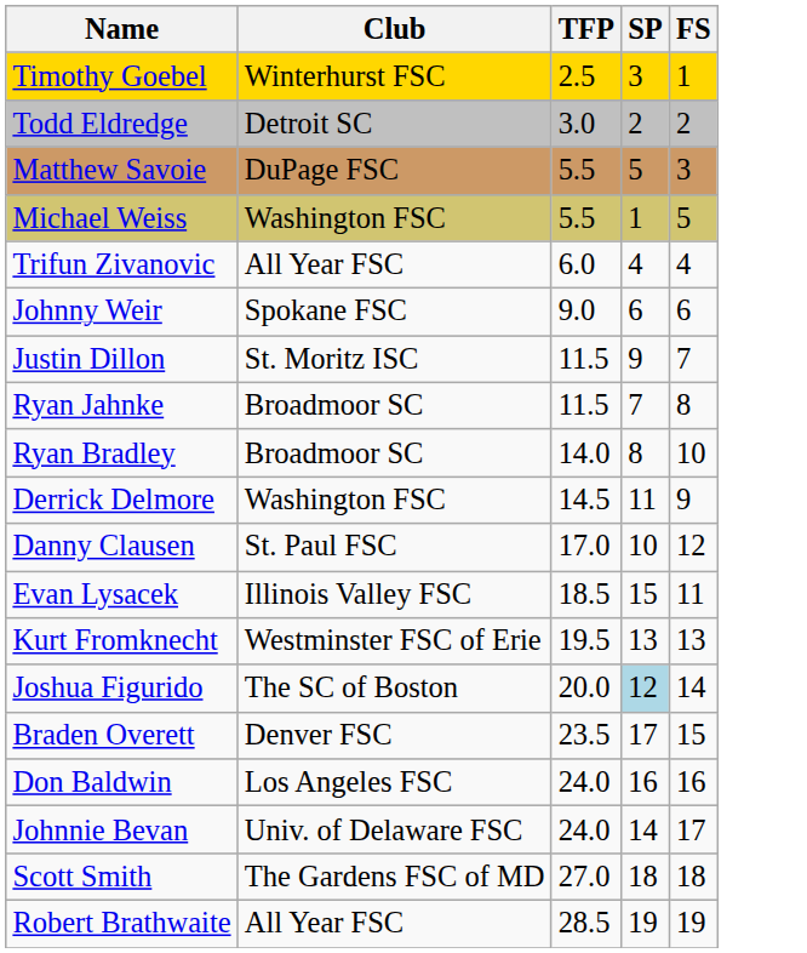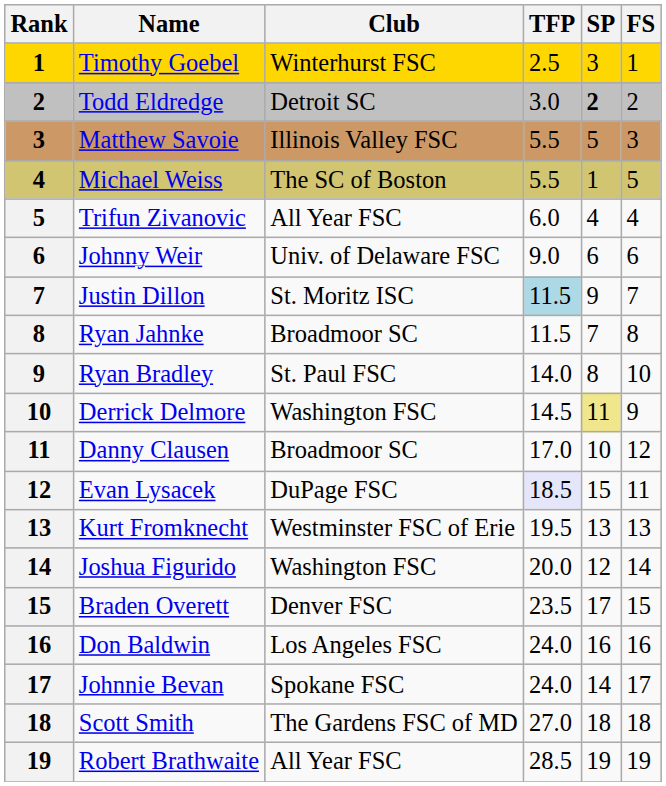 <table class="wikitable">
 <tr>
+<th>Rank</th>
 <th>Name</th>
 <th>Club</th>
 <th>TFP</th>
 <th>SP</th>
 <th>FS</th>
 </tr>
 <tr bgcolor="gold">
+<td align="center"><strong>1</strong></td>
 <td><a href='#'>Timothy Goebel</a></td>
 <td>Winterhurst FSC</td>
 <td>2.5</td>
 <td>3</td>
 <td>1</td>
 </tr>
 <tr bgcolor="silver">
+<td align="center"><strong>2</strong></td>
 <td><a href='#'>Todd Eldredge</a></td>
 <td>Detroit SC</td>
 <td>3.0</td>
-<td>2</td>
+<td><strong>2</strong></td>
 <td>2</td>
 </tr>
 <tr bgcolor="cc9966">
+<td align="center"><strong>3</strong></td>
 <td><a href='#'>Matthew Savoie</a></td>
-<td>DuPage FSC</td>
+<td>Illinois Valley FSC</td>
 <td>5.5</td>
 <td>5</td>
 <td>3</td>
 </tr>
 <tr bgcolor="#d1c571">
+<td align="center"><strong>4</strong></td>
 <td><a href='#'>Michael Weiss</a></td>
-<td>Washington FSC</td>
+<td>The SC of Boston</td>
 <td>5.5</td>
 <td>1</td>
 <td>5</td>
 </tr>
 <tr>
+<th>5</th>
 <td><a href='#'>Trifun Zivanovic</a></td>
 <td>All Year FSC</td>
 <td>6.0</td>
 <td>4</td>
 <td>4</td>
 </tr>
 <tr>
+<th>6</th>
 <td><a href='#'>Johnny Weir</a></td>
-<td>Spokane FSC</td>
+<td>Univ. of Delaware FSC</td>
 <td>9.0</td>
 <td>6</td>
 <td>6</td>
 </tr>
 <tr>
+<th>7</th>
 <td><a href='#'>Justin Dillon</a></td>
 <td>St. Moritz ISC</td>
-<td>11.5</td>
+<td style="background: lightblue;">11.5</td>
 <td>9</td>
 <td>7</td>
 </tr>
 <tr>
+<th>8</th>
 <td><a href='#'>Ryan Jahnke</a></td>
 <td>Broadmoor SC</td>
 <td>11.5</td>
 <td>7</td>
 <td>8</td>
 </tr>
 <tr>
+<th>9</th>
 <td><a href='#'>Ryan Bradley</a></td>
-<td>Broadmoor SC</td>
+<td>St. Paul FSC</td>
 <td>14.0</td>
 <td>8</td>
 <td>10</td>
 </tr>
 <tr>
+<th>10</th>
 <td><a href='#'>Derrick Delmore</a></td>
 <td>Washington FSC</td>
 <td>14.5</td>
-<td>11</td>
+<td style="background: khaki;">11</td>
 <td>9</td>
 </tr>
 <tr>
+<th>11</th>
 <td><a href='#'>Danny Clausen</a></td>
-<td>St. Paul FSC</td>
+<td>Broadmoor SC</td>
 <td>17.0</td>
 <td>10</td>
 <td>12</td>
 </tr>
 <tr>
+<th>12</th>
 <td><a href='#'>Evan Lysacek</a></td>
-<td>Illinois Valley FSC</td>
-<td>18.5</td>
+<td>DuPage FSC</td>
+<td style="background: lavender;">18.5</td>
 <td>15</td>
 <td>11</td>
 </tr>
 <tr>
+<th>13</th>
 <td><a href='#'>Kurt Fromknecht</a></td>
 <td>Westminster FSC of Erie</td>
 <td>19.5</td>
 <td>13</td>
 <td>13</td>
 </tr>
 <tr>
+<th>14</th>
 <td><a href='#'>Joshua Figurido</a></td>
-<td>The SC of Boston</td>
+<td>Washington FSC</td>
 <td>20.0</td>
-<td style="background: lightblue;">12</td>
+<td>12</td>
 <td>14</td>
 </tr>
 <tr>
+<th>15</th>
 <td><a href='#'>Braden Overett</a></td>
 <td>Denver FSC</td>
 <td>23.5</td>
 <td>17</td>
 <td>15</td>
 </tr>
 <tr>
+<th>16</th>
 <td><a href='#'>Don Baldwin</a></td>
 <td>Los Angeles FSC</td>
 <td>24.0</td>
 <td>16</td>
 <td>16</td>
 </tr>
 <tr>
+<th>17</th>
 <td><a href='#'>Johnnie Bevan</a></td>
-<td>Univ. of Delaware FSC</td>
+<td>Spokane FSC</td>
 <td>24.0</td>
 <td>14</td>
 <td>17</td>
 </tr>
 <tr>
+<th>18</th>
 <td><a href='#'>Scott Smith</a></td>
 <td>The Gardens FSC of MD</td>
 <td>27.0</td>
 <td>18</td>
 <td>18</td>
 </tr>
 <tr>
+<th>19</th>
 <td><a href='#'>Robert Brathwaite</a></td>
 <td>All Year FSC</td>
 <td>28.5</td>
 <td>19</td>
 <td>19</td>
 </tr>
 </table>
